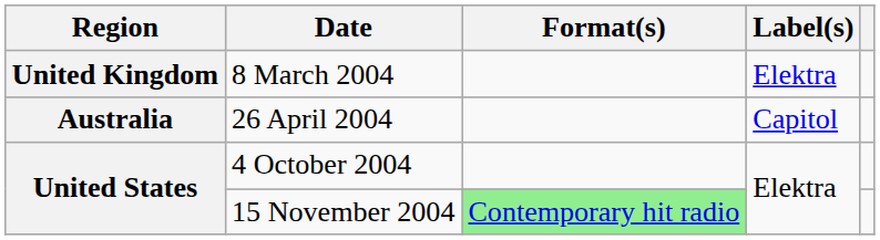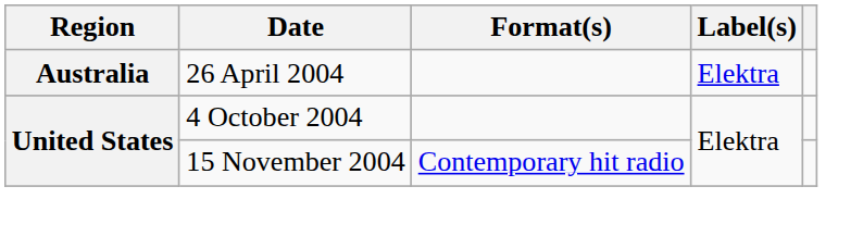 <table class="wikitable plainrowheaders">
 <tr>
 <th scope="col">Region</th>
 <th scope="col">Date</th>
 <th scope="col">Format(s)</th>
 <th scope="col">Label(s)</th>
 <th scope="col"></th>
 </tr>
 <tr>
-<th scope="row">United Kingdom</th>
-<td>8 March 2004</td>
-<td></td>
-<td><a href='#'>Elektra</a></td>
-<td align="center"></td>
-</tr>
-<tr>
 <th scope="row">Australia</th>
 <td>26 April 2004</td>
 <td></td>
-<td><a href='#'>Capitol</a></td>
+<td><a href='#'>Elektra</a></td>
 <td align="center"></td>
 </tr>
 <tr>
 <th scope="row" rowspan="2">United States</th>
 <td>4 October 2004</td>
 <td></td>
 <td rowspan="2">Elektra</td>
 <td align="center"></td>
 </tr>
 <tr>
 <td>15 November 2004</td>
-<td style="background: lightgreen;"><a href='#'>Contemporary hit radio</a></td>
+<td><a href='#'>Contemporary hit radio</a></td>
 <td align="center"></td>
 </tr>
 </table>
